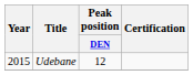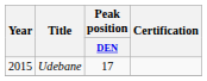 <table class="wikitable">
 <tr>
 <th width="33" rowspan="2" style="text-align:center;">Year</th>
 <th rowspan="2">Title</th>
 <th colspan="1">Peak <br>position</th>
 <th rowspan="2">Certification</th>
 </tr>
 <tr>
 <th align="center"><small><a href='#'>DEN</a><br></small></th>
 </tr>
 <tr>
 <td align="center" rowspan=1>2015</td>
 <td><em>Udebane</em></td>
-<td align="center">12</td>
+<td align="center">17</td>
 <td></td>
 </tr>
 <tr>
 </tr>
 </table>
